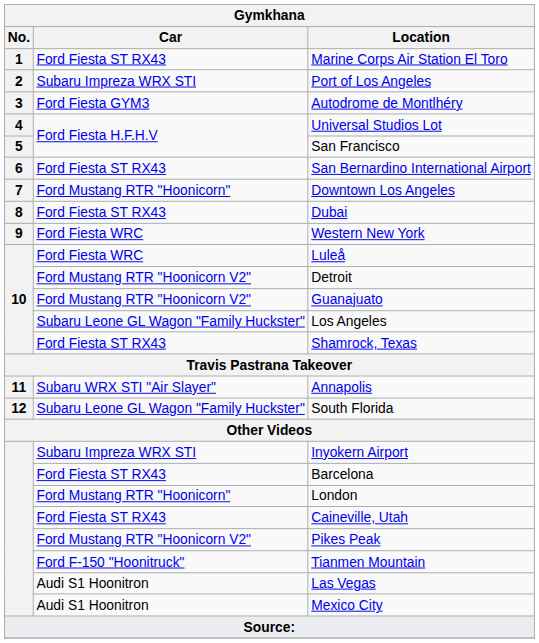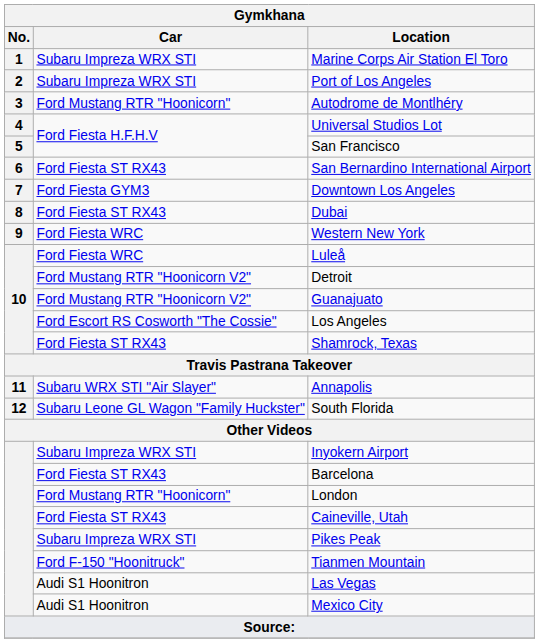 <table class="wikitable" style=font-size:90%;>
 <tr>
 <th colspan=3>Gymkhana</th>
 </tr>
 <tr>
 <th>No.</th>
 <th>Car</th>
 <th>Location</th>
 </tr>
 <tr>
 <th>1</th>
-<td><a href='#'>Ford Fiesta ST RX43</a></td>
+<td><a href='#'>Subaru Impreza WRX STI</a></td>
 <td> <a href='#'>Marine Corps Air Station El Toro</a></td>
 </tr>
 <tr>
 <th>2</th>
 <td><a href='#'>Subaru Impreza WRX STI</a></td>
 <td> <a href='#'>Port of Los Angeles</a></td>
 </tr>
 <tr>
 <th>3</th>
-<td><a href='#'>Ford Fiesta GYM3</a></td>
+<td><a href='#'>Ford Mustang RTR "Hoonicorn"</a></td>
 <td> <a href='#'>Autodrome de Montlhéry</a></td>
 </tr>
 <tr>
 <th>4</th>
 <td rowspan=2><a href='#'>Ford Fiesta H.F.H.V</a></td>
 <td> <a href='#'>Universal Studios Lot</a></td>
 </tr>
 <tr>
 <th>5</th>
 <td> San Francisco</td>
 </tr>
 <tr>
 <th>6</th>
 <td><a href='#'>Ford Fiesta ST RX43</a></td>
 <td> <a href='#'>San Bernardino International Airport</a></td>
 </tr>
 <tr>
 <th>7</th>
-<td><a href='#'>Ford Mustang RTR "Hoonicorn"</a></td>
+<td><a href='#'>Ford Fiesta GYM3</a></td>
 <td> <a href='#'>Downtown Los Angeles</a></td>
 </tr>
 <tr>
 <th>8</th>
 <td><a href='#'>Ford Fiesta ST RX43</a></td>
 <td> <a href='#'>Dubai</a></td>
 </tr>
 <tr>
 <th>9</th>
 <td><a href='#'>Ford Fiesta WRC</a></td>
 <td> <a href='#'>Western New York</a></td>
 </tr>
 <tr>
 <th rowspan=5>10</th>
 <td><a href='#'>Ford Fiesta WRC</a></td>
 <td> <a href='#'>Luleå</a></td>
 </tr>
 <tr>
 <td><a href='#'>Ford Mustang RTR "Hoonicorn V2"</a></td>
 <td> Detroit</td>
 </tr>
 <tr>
 <td><a href='#'>Ford Mustang RTR "Hoonicorn V2"</a></td>
 <td> <a href='#'>Guanajuato</a></td>
 </tr>
 <tr>
-<td><a href='#'>Subaru Leone GL Wagon "Family Huckster"</a></td>
+<td><a href='#'>Ford Escort RS Cosworth "The Cossie"</a></td>
 <td> Los Angeles</td>
 </tr>
 <tr>
 <td><a href='#'>Ford Fiesta ST RX43</a></td>
 <td> <a href='#'>Shamrock, Texas</a></td>
 </tr>
 <tr>
 <th colspan=3>Travis Pastrana Takeover</th>
 </tr>
 <tr>
 <th>11</th>
 <td><a href='#'>Subaru WRX STI "Air Slayer"</a></td>
 <td> <a href='#'>Annapolis</a></td>
 </tr>
 <tr>
 <th>12</th>
 <td><a href='#'>Subaru Leone GL Wagon "Family Huckster"</a></td>
 <td> South Florida</td>
 </tr>
 <tr>
 <th colspan=3>Other Videos</th>
 </tr>
 <tr>
 <th rowspan=8></th>
 <td><a href='#'>Subaru Impreza WRX STI</a></td>
 <td> <a href='#'>Inyokern Airport</a></td>
 </tr>
 <tr>
 <td><a href='#'>Ford Fiesta ST RX43</a></td>
 <td> Barcelona</td>
 </tr>
 <tr>
 <td><a href='#'>Ford Mustang RTR "Hoonicorn"</a></td>
 <td> London</td>
 </tr>
 <tr>
 <td><a href='#'>Ford Fiesta ST RX43</a></td>
 <td> <a href='#'>Caineville, Utah</a></td>
 </tr>
 <tr>
-<td><a href='#'>Ford Mustang RTR "Hoonicorn V2"</a></td>
+<td><a href='#'>Subaru Impreza WRX STI</a></td>
 <td> <a href='#'>Pikes Peak</a></td>
 </tr>
 <tr>
 <td><a href='#'>Ford F-150 "Hoonitruck"</a></td>
 <td> <a href='#'>Tianmen Mountain</a></td>
 </tr>
 <tr>
 <td>Audi S1 Hoonitron</td>
 <td> <a href='#'>Las Vegas</a></td>
 </tr>
 <tr>
 <td>Audi S1 Hoonitron</td>
 <td> <a href='#'>Mexico City</a></td>
 </tr>
 <tr>
 <td colspan="3" style="background-color:#EAECF0;text-align:center"><strong>Source:</strong></td>
 </tr>
 <tr>
 </tr>
 </table>
